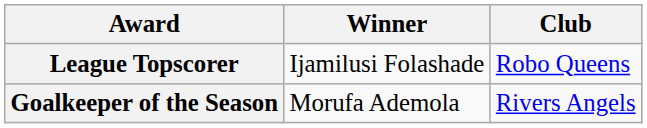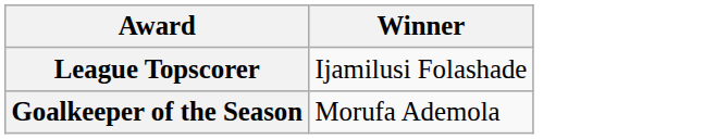 <table class="wikitable">
 <tr>
 <th>Award</th>
 <th>Winner</th>
-<th>Club</th>
 </tr>
 <tr>
 <th>League Topscorer</th>
 <td> Ijamilusi Folashade</td>
-<td><a href='#'>Robo Queens</a></td>
 </tr>
 <tr>
 <th>Goalkeeper of the Season</th>
 <td> Morufa Ademola</td>
-<td><a href='#'>Rivers Angels</a></td>
 </tr>
 </table>
